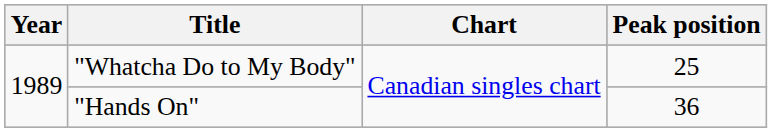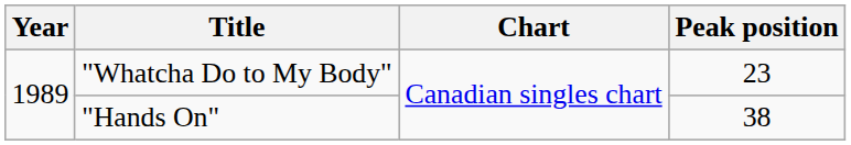 <table class="wikitable">
 <tr>
 <th>Year</th>
 <th>Title</th>
 <th>Chart</th>
 <th>Peak position</th>
 </tr>
 <tr>
 <td rowspan="2">1989</td>
 <td>"Whatcha Do to My Body"</td>
 <td rowspan="2"><a href='#'>Canadian singles chart</a></td>
-<td align="center">25</td>
+<td align="center">23</td>
 </tr>
 <tr>
 <td>"Hands On"</td>
-<td align="center">36</td>
+<td align="center">38</td>
 </tr>
 </table>
